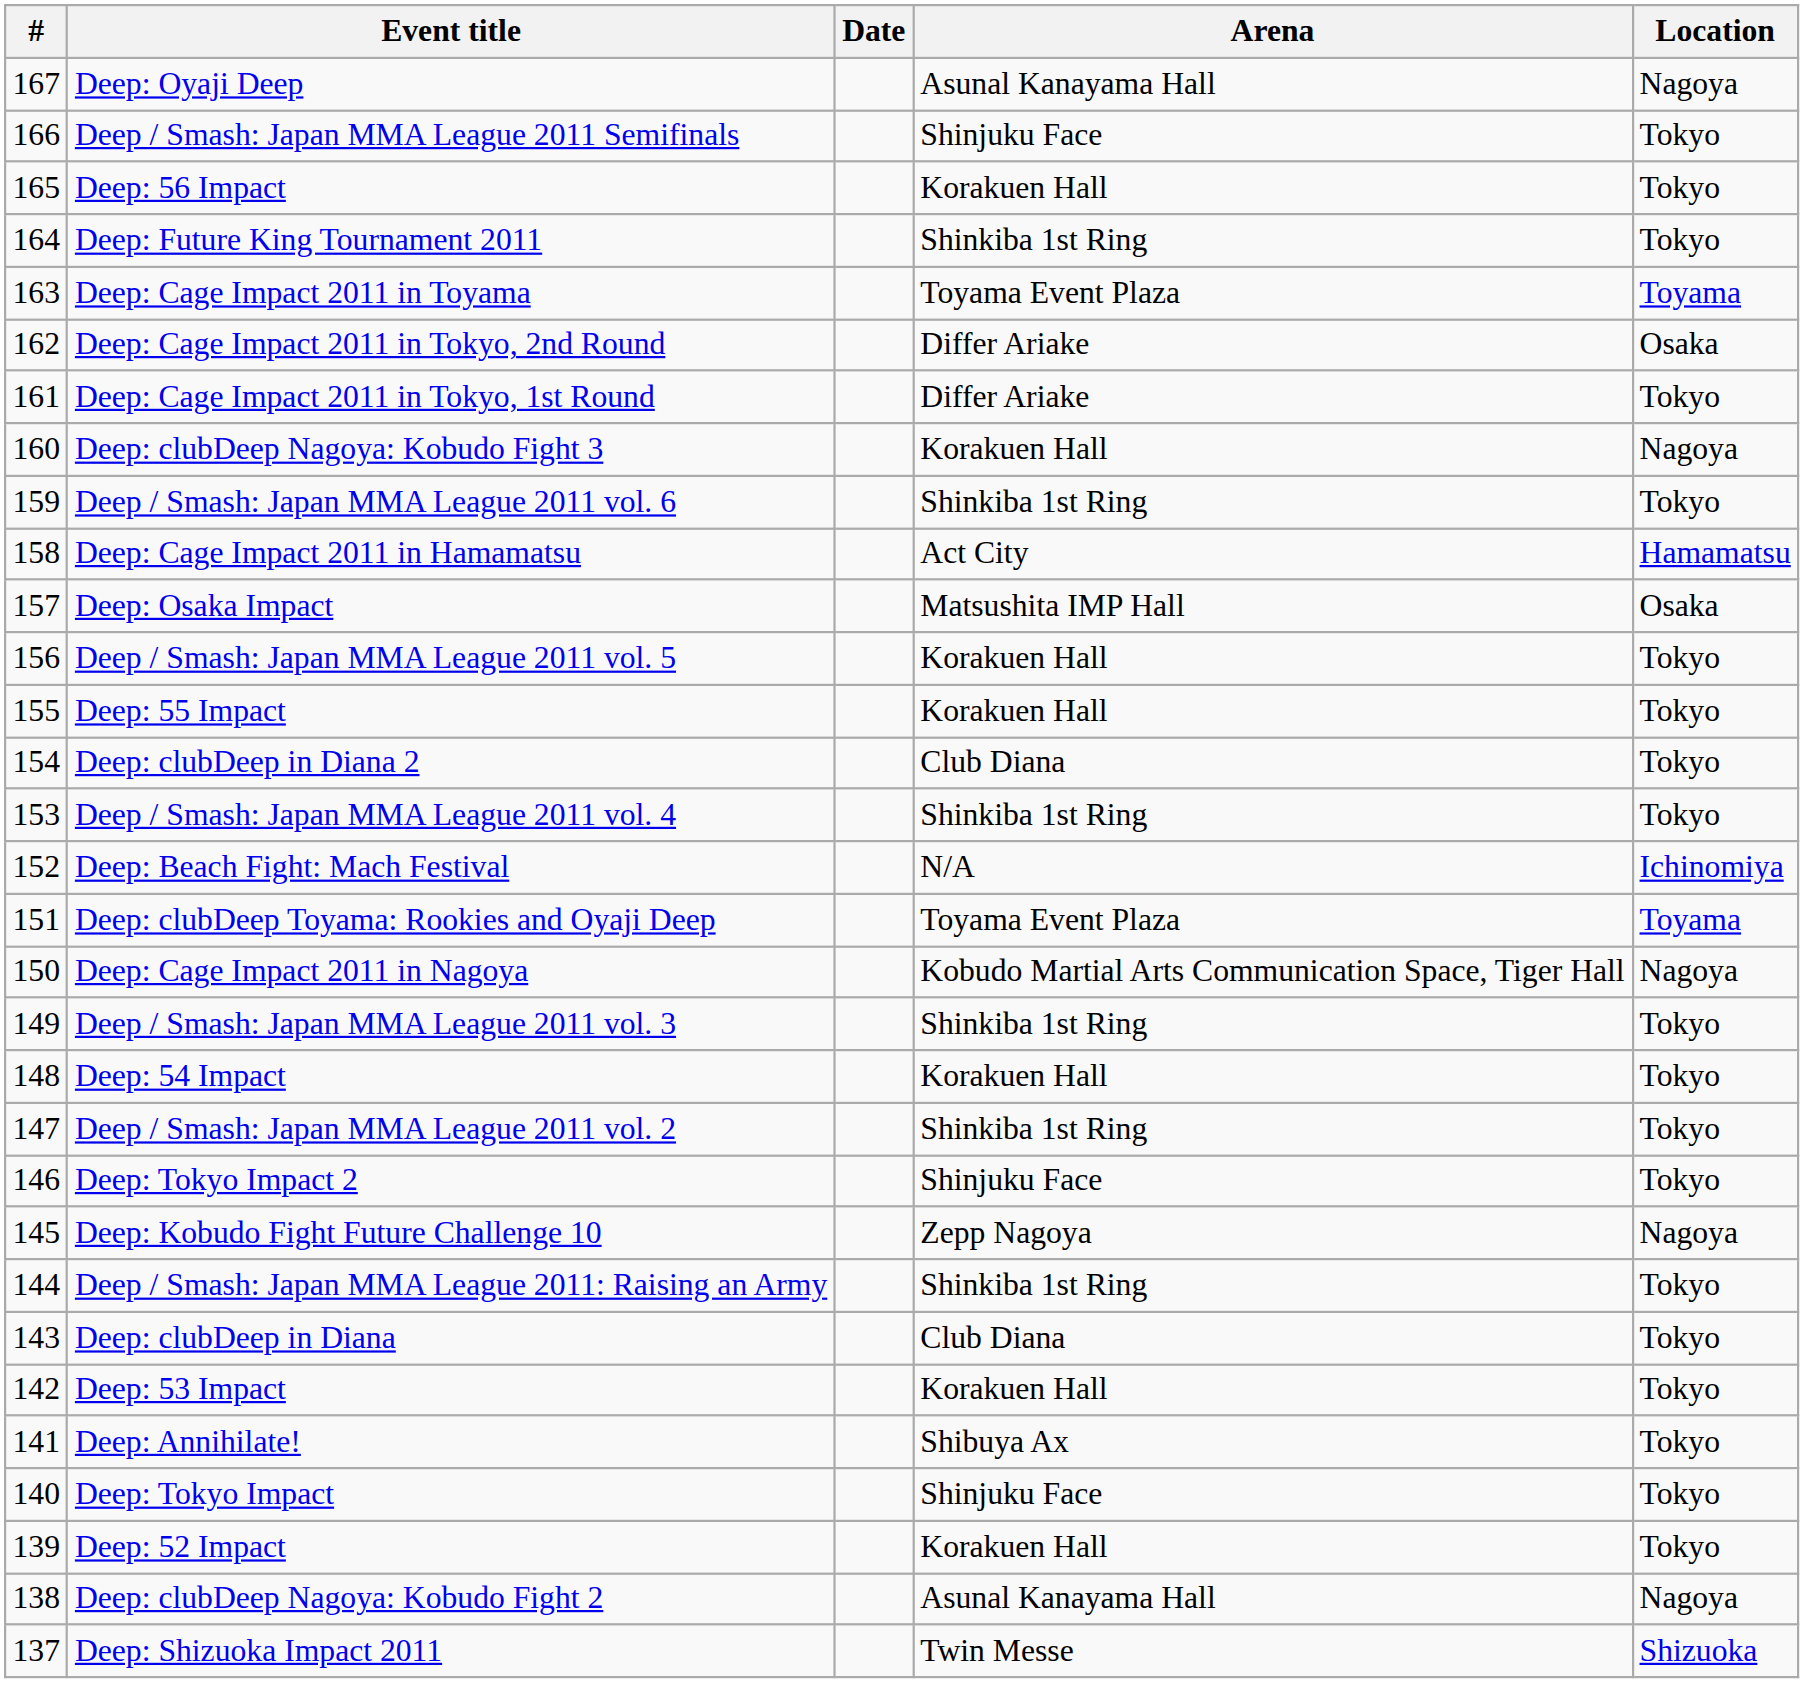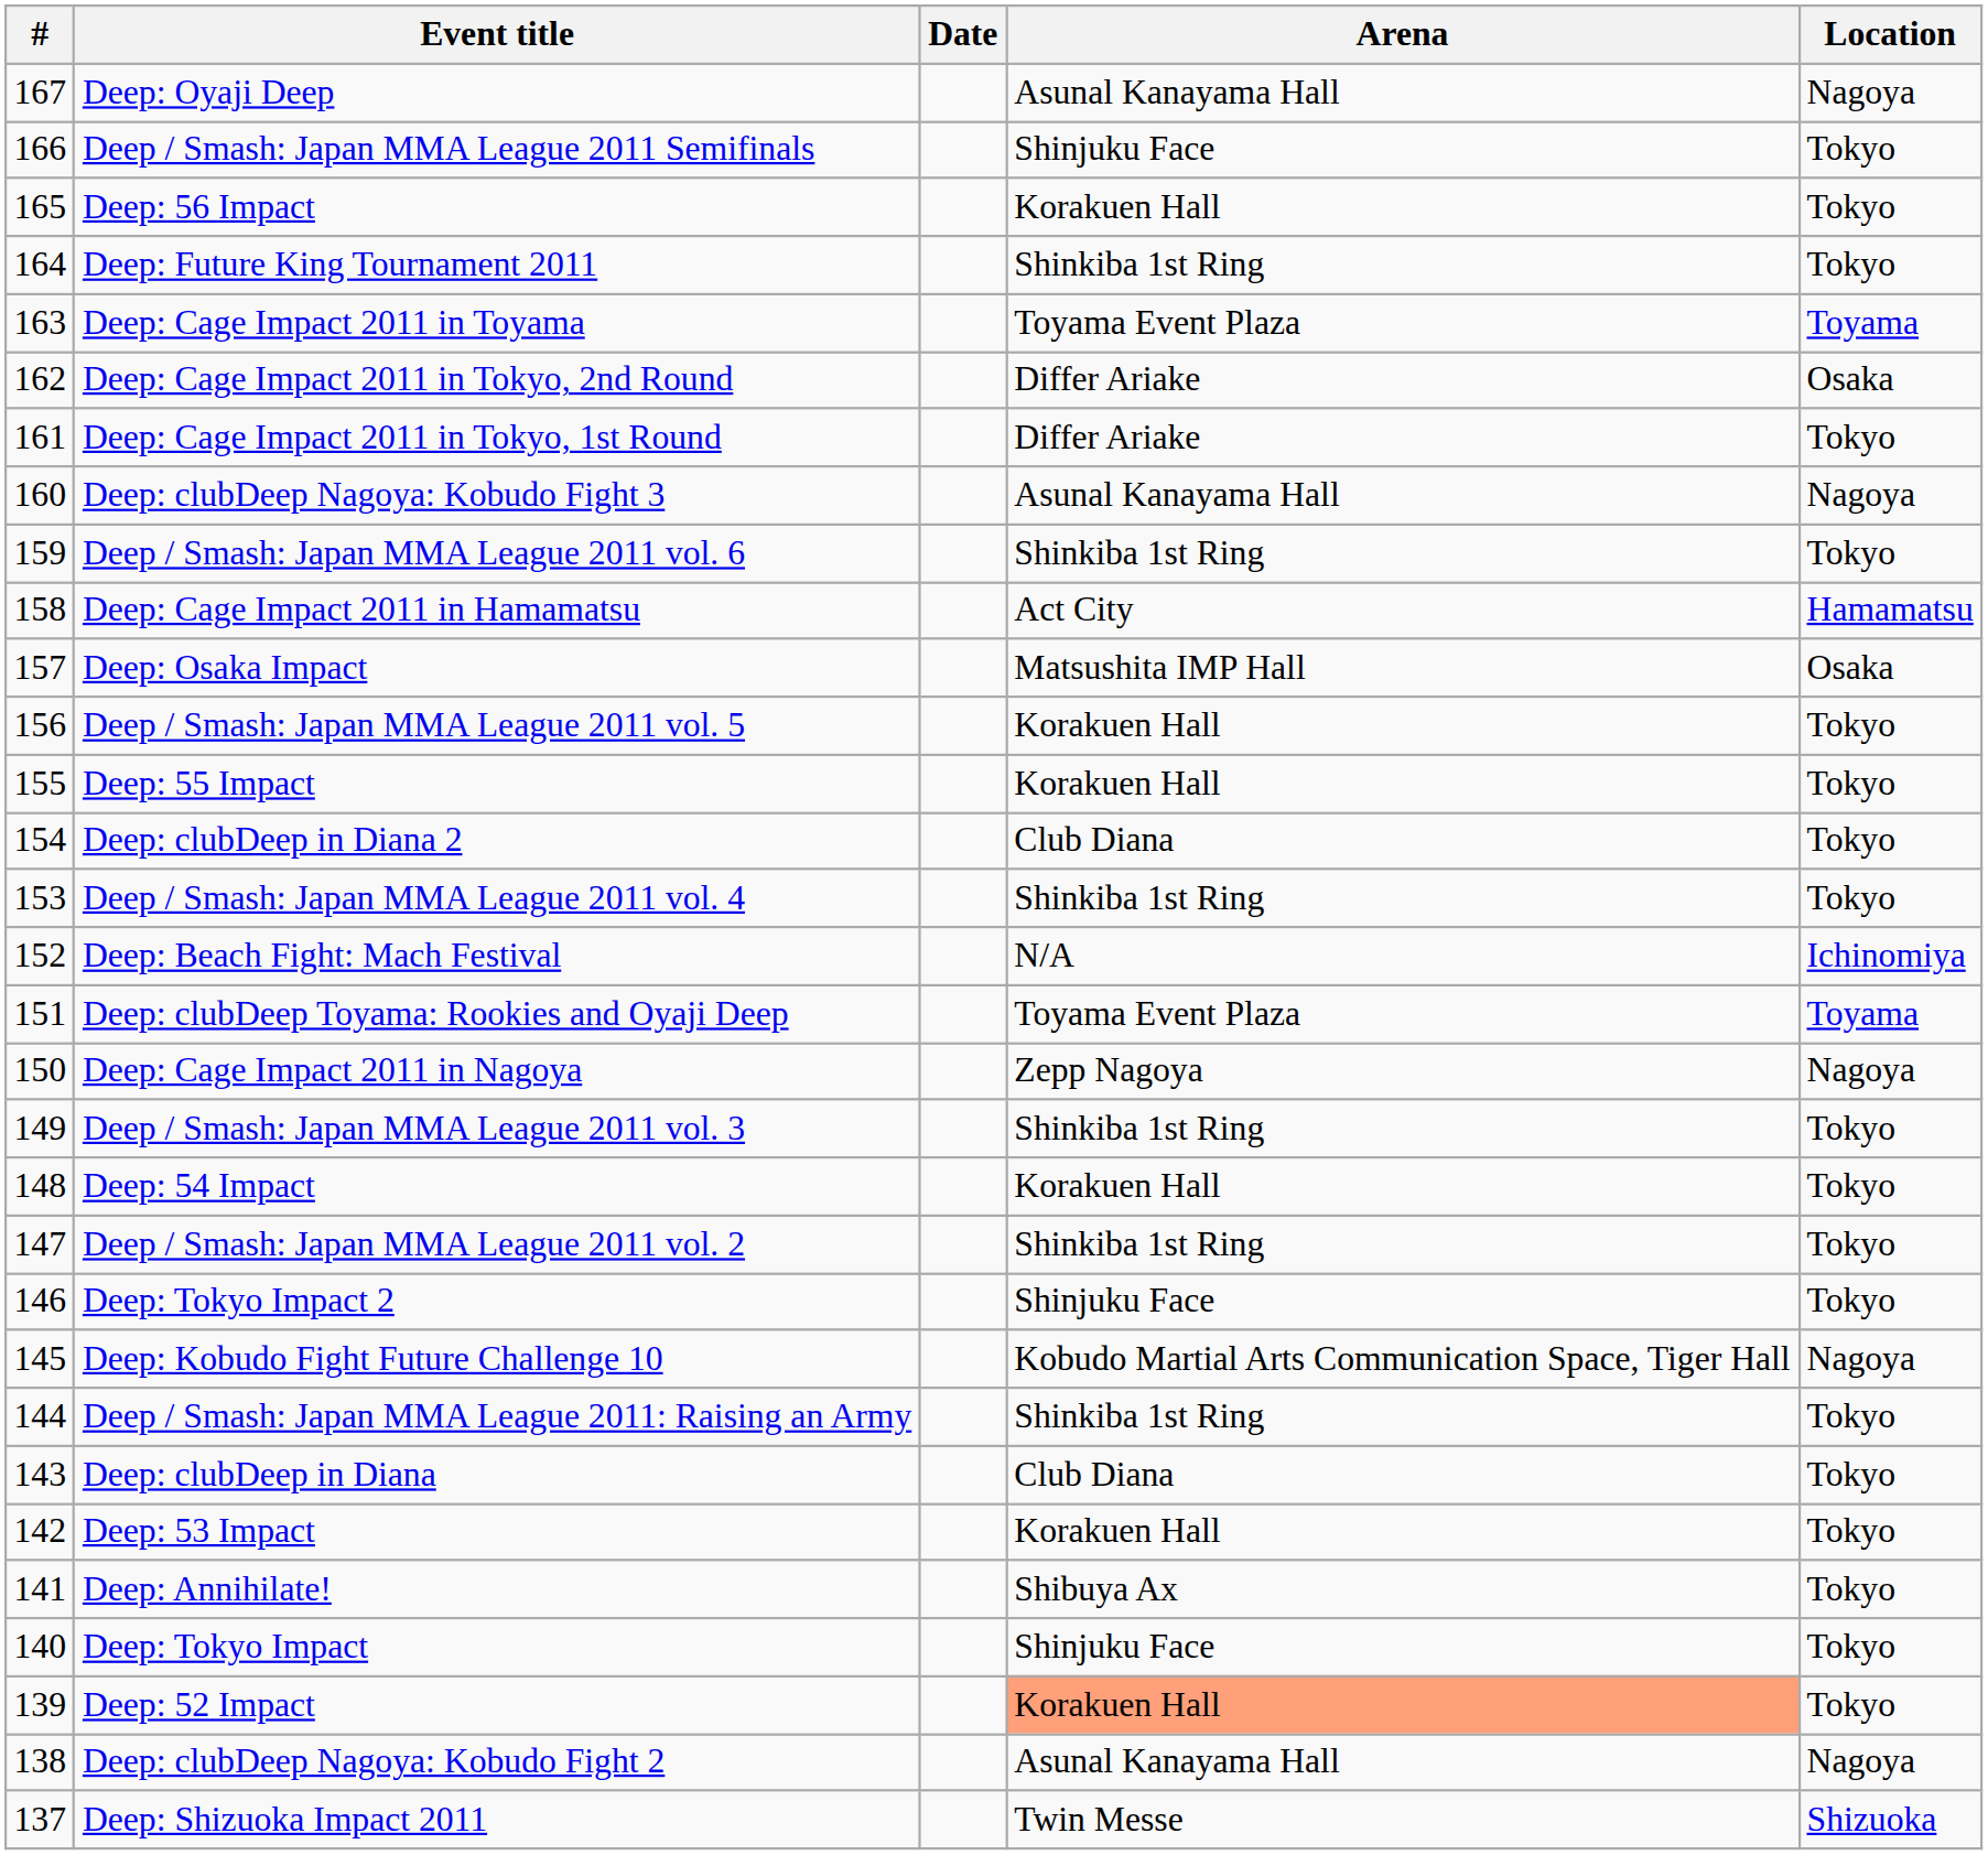 <table class="sortable wikitable succession-box" style="font-size:90%;">
 <tr>
 <th scope="col">#</th>
 <th scope="col">Event title</th>
 <th scope="col">Date</th>
 <th scope="col">Arena</th>
 <th scope="col">Location</th>
 </tr>
 <tr>
 <td align=center>167</td>
 <td><a href='#'>Deep: Oyaji Deep</a></td>
 <td></td>
 <td>Asunal Kanayama Hall</td>
 <td>Nagoya</td>
 </tr>
 <tr>
 <td align=center>166</td>
 <td><a href='#'>Deep / Smash: Japan MMA League 2011 Semifinals</a></td>
 <td></td>
 <td>Shinjuku Face</td>
 <td>Tokyo</td>
 </tr>
 <tr>
 <td align=center>165</td>
 <td><a href='#'>Deep: 56 Impact</a></td>
 <td></td>
 <td>Korakuen Hall</td>
 <td>Tokyo</td>
 </tr>
 <tr>
 <td align=center>164</td>
 <td><a href='#'>Deep: Future King Tournament 2011</a></td>
 <td></td>
 <td>Shinkiba 1st Ring</td>
 <td>Tokyo</td>
 </tr>
 <tr>
 <td align=center>163</td>
 <td><a href='#'>Deep: Cage Impact 2011 in Toyama</a></td>
 <td></td>
 <td>Toyama Event Plaza</td>
 <td><a href='#'>Toyama</a></td>
 </tr>
 <tr>
 <td align=center>162</td>
 <td><a href='#'>Deep: Cage Impact 2011 in Tokyo, 2nd Round</a></td>
 <td></td>
 <td>Differ Ariake</td>
 <td>Osaka</td>
 </tr>
 <tr>
 <td align=center>161</td>
 <td><a href='#'>Deep: Cage Impact 2011 in Tokyo, 1st Round</a></td>
 <td></td>
 <td>Differ Ariake</td>
 <td>Tokyo</td>
 </tr>
 <tr>
 <td align=center>160</td>
 <td><a href='#'>Deep: clubDeep Nagoya: Kobudo Fight 3</a></td>
 <td></td>
-<td>Korakuen Hall</td>
+<td>Asunal Kanayama Hall</td>
 <td>Nagoya</td>
 </tr>
 <tr>
 <td align=center>159</td>
 <td><a href='#'>Deep / Smash: Japan MMA League 2011 vol. 6</a></td>
 <td></td>
 <td>Shinkiba 1st Ring</td>
 <td>Tokyo</td>
 </tr>
 <tr>
 <td align=center>158</td>
 <td><a href='#'>Deep: Cage Impact 2011 in Hamamatsu</a></td>
 <td></td>
 <td>Act City</td>
 <td><a href='#'>Hamamatsu</a></td>
 </tr>
 <tr>
 <td align=center>157</td>
 <td><a href='#'>Deep: Osaka Impact</a></td>
 <td></td>
 <td>Matsushita IMP Hall</td>
 <td>Osaka</td>
 </tr>
 <tr>
 <td align=center>156</td>
 <td><a href='#'>Deep / Smash: Japan MMA League 2011 vol. 5</a></td>
 <td></td>
 <td>Korakuen Hall</td>
 <td>Tokyo</td>
 </tr>
 <tr>
 <td align=center>155</td>
 <td><a href='#'>Deep: 55 Impact</a></td>
 <td></td>
 <td>Korakuen Hall</td>
 <td>Tokyo</td>
 </tr>
 <tr>
 <td align=center>154</td>
 <td><a href='#'>Deep: clubDeep in Diana 2</a></td>
 <td></td>
 <td>Club Diana</td>
 <td>Tokyo</td>
 </tr>
 <tr>
 <td align=center>153</td>
 <td><a href='#'>Deep / Smash: Japan MMA League 2011 vol. 4</a></td>
 <td></td>
 <td>Shinkiba 1st Ring</td>
 <td>Tokyo</td>
 </tr>
 <tr>
 <td align=center>152</td>
 <td><a href='#'>Deep: Beach Fight: Mach Festival</a></td>
 <td></td>
 <td>N/A</td>
 <td><a href='#'>Ichinomiya</a></td>
 </tr>
 <tr>
 <td align=center>151</td>
 <td><a href='#'>Deep: clubDeep Toyama: Rookies and Oyaji Deep</a></td>
 <td></td>
 <td>Toyama Event Plaza</td>
 <td><a href='#'>Toyama</a></td>
 </tr>
 <tr>
 <td align=center>150</td>
 <td><a href='#'>Deep: Cage Impact 2011 in Nagoya</a></td>
 <td></td>
-<td>Kobudo Martial Arts Communication Space, Tiger Hall</td>
+<td>Zepp Nagoya</td>
 <td>Nagoya</td>
 </tr>
 <tr>
 <td align=center>149</td>
 <td><a href='#'>Deep / Smash: Japan MMA League 2011 vol. 3</a></td>
 <td></td>
 <td>Shinkiba 1st Ring</td>
 <td>Tokyo</td>
 </tr>
 <tr>
 <td align=center>148</td>
 <td><a href='#'>Deep: 54 Impact</a></td>
 <td></td>
 <td>Korakuen Hall</td>
 <td>Tokyo</td>
 </tr>
 <tr>
 <td align=center>147</td>
 <td><a href='#'>Deep / Smash: Japan MMA League 2011 vol. 2</a></td>
 <td></td>
 <td>Shinkiba 1st Ring</td>
 <td>Tokyo</td>
 </tr>
 <tr>
 <td align=center>146</td>
 <td><a href='#'>Deep: Tokyo Impact 2</a></td>
 <td></td>
 <td>Shinjuku Face</td>
 <td>Tokyo</td>
 </tr>
 <tr>
 <td align=center>145</td>
 <td><a href='#'>Deep: Kobudo Fight Future Challenge 10</a></td>
 <td></td>
-<td>Zepp Nagoya</td>
+<td>Kobudo Martial Arts Communication Space, Tiger Hall</td>
 <td>Nagoya</td>
 </tr>
 <tr>
 <td align=center>144</td>
 <td><a href='#'>Deep / Smash: Japan MMA League 2011: Raising an Army</a></td>
 <td></td>
 <td>Shinkiba 1st Ring</td>
 <td>Tokyo</td>
 </tr>
 <tr>
 <td align=center>143</td>
 <td><a href='#'>Deep: clubDeep in Diana</a></td>
 <td></td>
 <td>Club Diana</td>
 <td>Tokyo</td>
 </tr>
 <tr>
 <td align=center>142</td>
 <td><a href='#'>Deep: 53 Impact</a></td>
 <td></td>
 <td>Korakuen Hall</td>
 <td>Tokyo</td>
 </tr>
 <tr>
 <td align=center>141</td>
 <td><a href='#'>Deep: Annihilate!</a></td>
 <td></td>
 <td>Shibuya Ax</td>
 <td>Tokyo</td>
 </tr>
 <tr>
 <td align=center>140</td>
 <td><a href='#'>Deep: Tokyo Impact</a></td>
 <td></td>
 <td>Shinjuku Face</td>
 <td>Tokyo</td>
 </tr>
 <tr>
 <td align=center>139</td>
 <td><a href='#'>Deep: 52 Impact</a></td>
 <td></td>
-<td>Korakuen Hall</td>
+<td style="background: lightsalmon;">Korakuen Hall</td>
 <td>Tokyo</td>
 </tr>
 <tr>
 <td align=center>138</td>
 <td><a href='#'>Deep: clubDeep Nagoya: Kobudo Fight 2</a></td>
 <td></td>
 <td>Asunal Kanayama Hall</td>
 <td>Nagoya</td>
 </tr>
 <tr>
 <td align=center>137</td>
 <td><a href='#'>Deep: Shizuoka Impact 2011</a></td>
 <td></td>
 <td>Twin Messe</td>
 <td><a href='#'>Shizuoka</a></td>
 </tr>
 </table>
